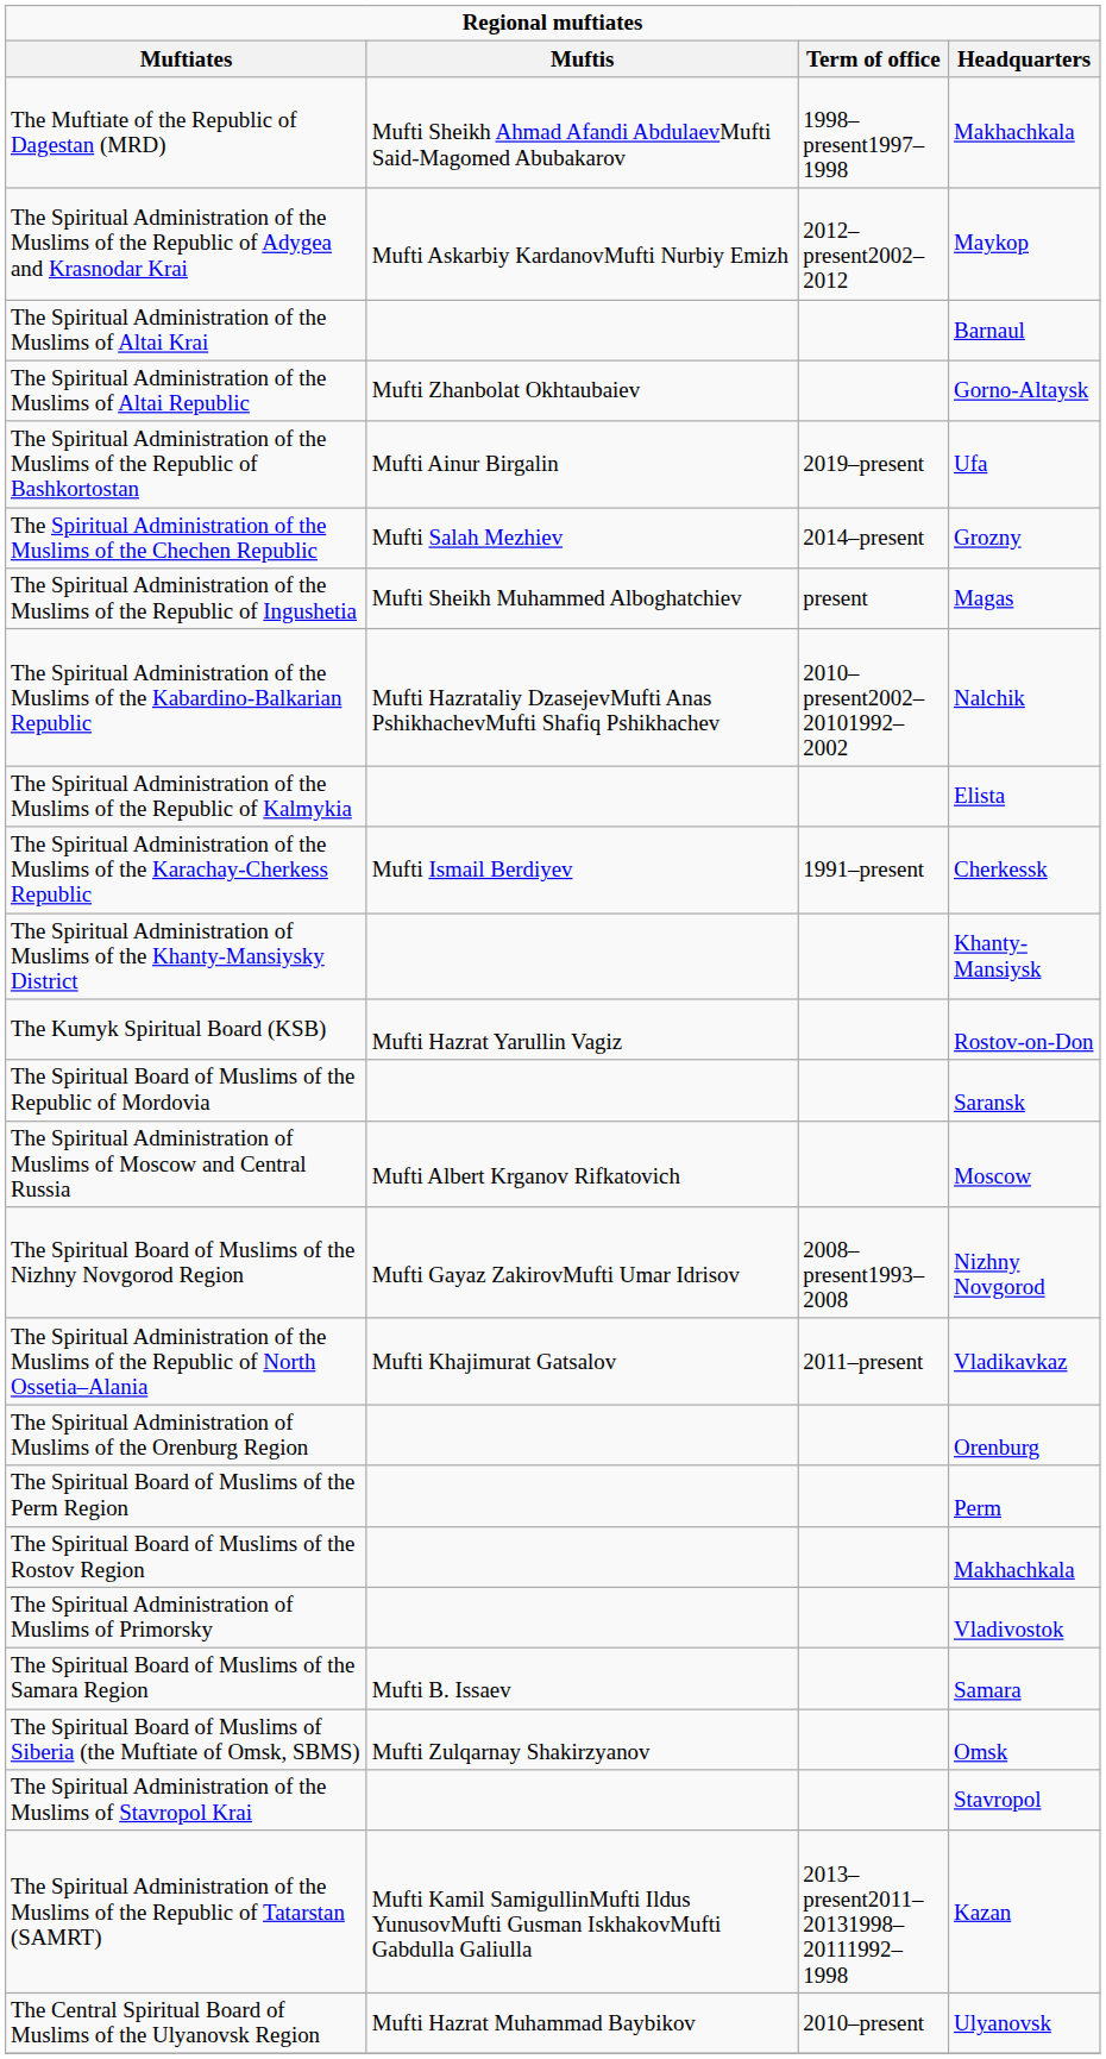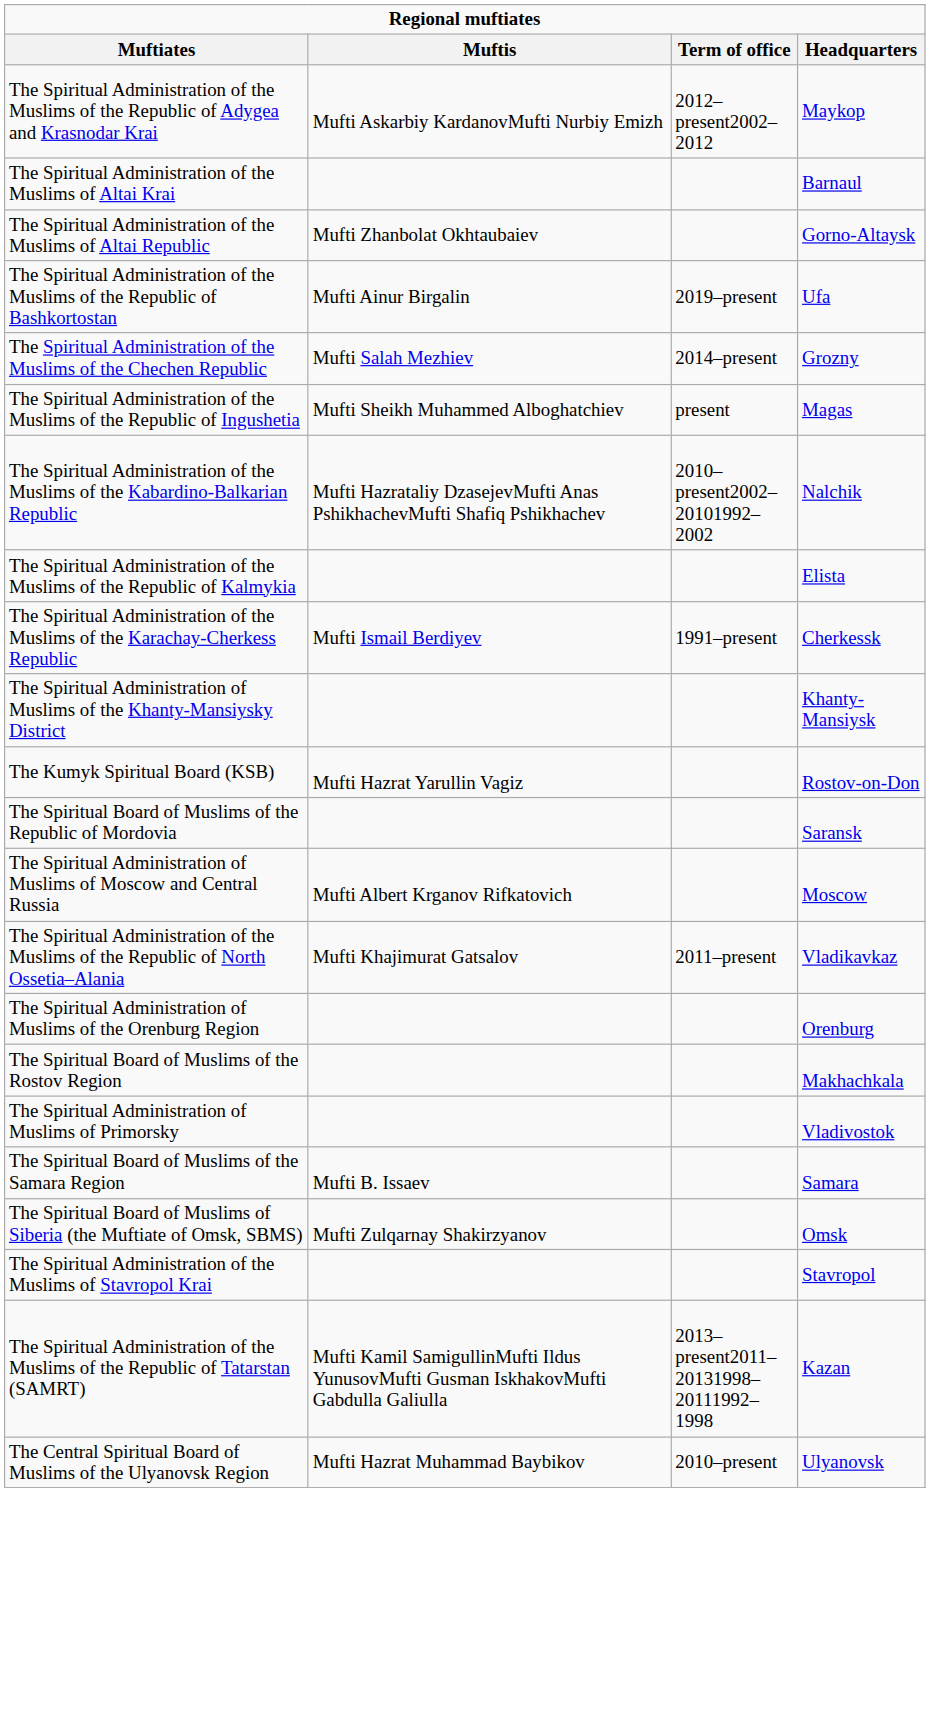 <table class=wikitable>
 <tr>
 <td colspan=4 align=center><strong>Regional muftiates</strong></td>
 </tr>
 <tr>
 <th scope="row" width="250">Muftiates</th>
 <th scope="row" width="300">Muftis</th>
 <th scope="row" width="100">Term of office</th>
 <th scope="row" width="100">Headquarters</th>
-</tr>
-<tr>
-<td>The Muftiate of the Republic of <a href='#'>Dagestan</a> (MRD)</td>
-<td><br>Mufti Sheikh <a href='#'>Ahmad Afandi Abdulaev</a>Mufti Said-Magomed Abubakarov</td>
-<td><br>1998–present1997–1998</td>
-<td><a href='#'>Makhachkala</a></td>
 </tr>
 <tr>
 <td>The Spiritual Administration of the Muslims of the Republic of <a href='#'>Adygea</a> and <a href='#'>Krasnodar Krai</a></td>
 <td><br>Mufti Askarbiy KardanovMufti Nurbiy Emizh</td>
 <td><br>2012–present2002–2012</td>
 <td><a href='#'>Maykop</a></td>
 </tr>
 <tr>
 <td>The Spiritual Administration of the Muslims of <a href='#'>Altai Krai</a></td>
 <td></td>
 <td></td>
 <td><a href='#'>Barnaul</a></td>
 </tr>
 <tr>
 <td>The Spiritual Administration of the Muslims of <a href='#'>Altai Republic</a></td>
 <td>Mufti Zhanbolat Okhtaubaiev</td>
 <td></td>
 <td><a href='#'>Gorno-Altaysk</a></td>
 </tr>
 <tr>
 <td>The Spiritual Administration of the Muslims of the Republic of <a href='#'>Bashkortostan</a></td>
 <td>Mufti Ainur Birgalin</td>
 <td>2019–present</td>
 <td><a href='#'>Ufa</a></td>
 </tr>
 <tr>
 <td>The <a href='#'>Spiritual Administration of the Muslims of the Chechen Republic</a></td>
 <td>Mufti <a href='#'>Salah Mezhiev</a></td>
 <td>2014–present</td>
 <td><a href='#'>Grozny</a></td>
 </tr>
 <tr>
 <td>The Spiritual Administration of the Muslims of the Republic of <a href='#'>Ingushetia</a></td>
 <td>Mufti Sheikh Muhammed Alboghatchiev</td>
 <td>present</td>
 <td><a href='#'>Magas</a></td>
 </tr>
 <tr>
 <td>The Spiritual Administration of the Muslims of the <a href='#'>Kabardino-Balkarian Republic</a></td>
 <td><br>Mufti Hazrataliy DzasejevMufti Anas PshikhachevMufti Shafiq Pshikhachev</td>
 <td><br>2010–present2002–20101992–2002</td>
 <td><a href='#'>Nalchik</a></td>
 </tr>
 <tr>
 <td>The Spiritual Administration of the Muslims of the Republic of <a href='#'>Kalmykia</a></td>
 <td></td>
 <td></td>
 <td><a href='#'>Elista</a></td>
 </tr>
 <tr>
 <td>The Spiritual Administration of the Muslims of the <a href='#'>Karachay-Cherkess Republic</a></td>
 <td>Mufti <a href='#'>Ismail Berdiyev</a></td>
 <td>1991–present</td>
 <td><a href='#'>Cherkessk</a></td>
 </tr>
 <tr>
 <td>The Spiritual Administration of Muslims of the <a href='#'>Khanty-Mansiysky District</a></td>
 <td></td>
 <td></td>
 <td><a href='#'>Khanty-Mansiysk</a></td>
 </tr>
 <tr>
 <td>The Kumyk Spiritual Board (KSB)</td>
 <td><br>Mufti Hazrat Yarullin Vagiz</td>
 <td></td>
 <td><br><a href='#'>Rostov-on-Don</a></td>
 </tr>
 <tr>
 <td>The Spiritual Board of Muslims of the Republic of Mordovia</td>
 <td></td>
 <td></td>
 <td><br><a href='#'>Saransk</a></td>
 </tr>
 <tr>
 <td>The Spiritual Administration of Muslims of Moscow and Central Russia</td>
 <td><br>Mufti Albert Krganov Rifkatovich</td>
 <td></td>
 <td><br><a href='#'>Moscow</a></td>
 </tr>
 <tr>
-<td>The Spiritual Board of Muslims of the Nizhny Novgorod Region</td>
-<td><br>Mufti Gayaz ZakirovMufti Umar Idrisov</td>
-<td><br>2008–present1993–2008</td>
-<td><br><a href='#'>Nizhny Novgorod</a></td>
-</tr>
-<tr>
 <td>The Spiritual Administration of the Muslims of the Republic of <a href='#'>North Ossetia–Alania</a></td>
 <td>Mufti Khajimurat Gatsalov</td>
 <td>2011–present</td>
 <td><a href='#'>Vladikavkaz</a></td>
 </tr>
 <tr>
 <td>The Spiritual Administration of Muslims of the Orenburg Region</td>
 <td></td>
 <td></td>
 <td><br><a href='#'>Orenburg</a></td>
-</tr>
-<tr>
-<td>The Spiritual Board of Muslims of the Perm Region</td>
-<td></td>
-<td></td>
-<td><br><a href='#'>Perm</a></td>
 </tr>
 <tr>
 <td>The Spiritual Board of Muslims of the Rostov Region</td>
 <td></td>
 <td></td>
 <td><br><a href='#'>Makhachkala</a></td>
 </tr>
 <tr>
 <td>The Spiritual Administration of Muslims of Primorsky</td>
 <td></td>
 <td></td>
 <td><br><a href='#'>Vladivostok</a></td>
 </tr>
 <tr>
 <td>The Spiritual Board of Muslims of the Samara Region</td>
 <td><br>Mufti B. Issaev</td>
 <td></td>
 <td><br><a href='#'>Samara</a></td>
 </tr>
 <tr>
 <td>The Spiritual Board of Muslims of <a href='#'>Siberia</a> (the Muftiate of Omsk, SBMS)</td>
 <td><br>Mufti Zulqarnay Shakirzyanov</td>
 <td></td>
 <td><br><a href='#'>Omsk</a></td>
 </tr>
 <tr>
 <td>The Spiritual Administration of the Muslims of <a href='#'>Stavropol Krai</a></td>
 <td></td>
 <td></td>
 <td><a href='#'>Stavropol</a></td>
 </tr>
 <tr>
 <td>The Spiritual Administration of the Muslims of the Republic of <a href='#'>Tatarstan</a> (SAMRT)</td>
 <td><br>Mufti Kamil SamigullinMufti Ildus YunusovMufti Gusman IskhakovMufti Gabdulla Galiulla</td>
 <td><br>2013–present2011–20131998–20111992–1998</td>
 <td><a href='#'>Kazan</a></td>
 </tr>
 <tr>
 <td>The Central Spiritual Board of Muslims of the Ulyanovsk Region</td>
 <td>Mufti Hazrat Muhammad Baybikov</td>
 <td>2010–present</td>
 <td><a href='#'>Ulyanovsk</a></td>
 </tr>
 <tr>
 </tr>
 </table>
